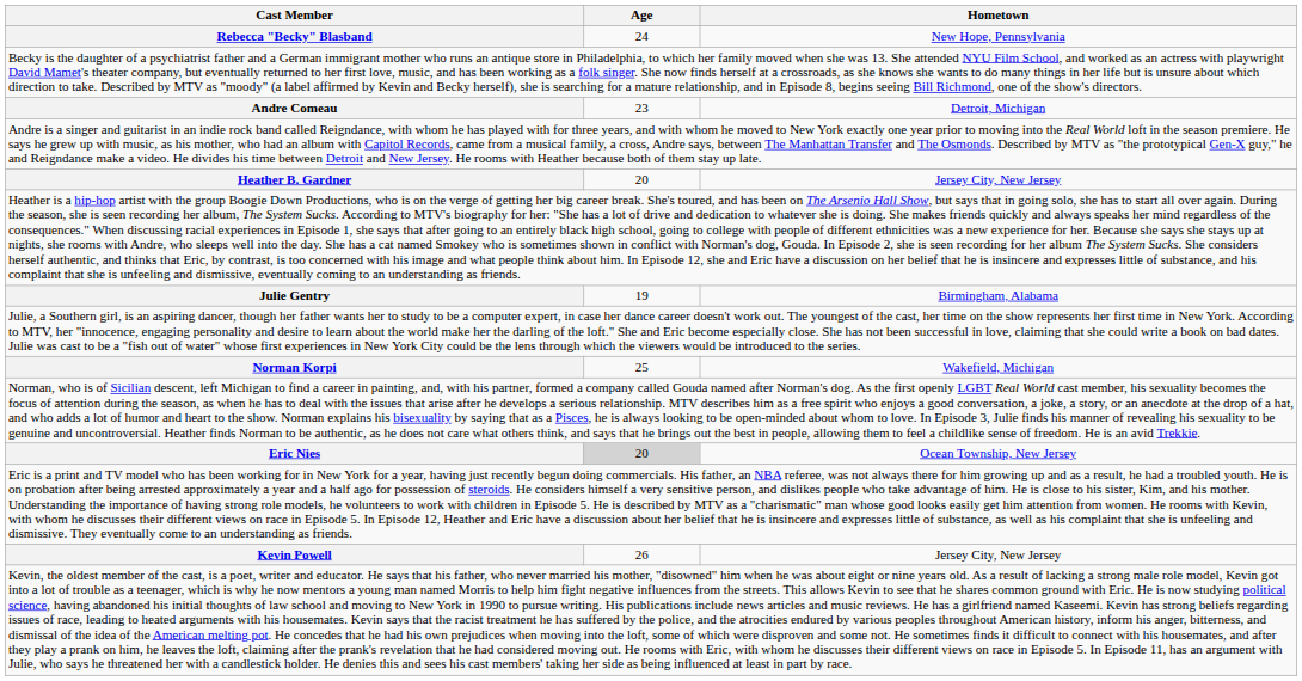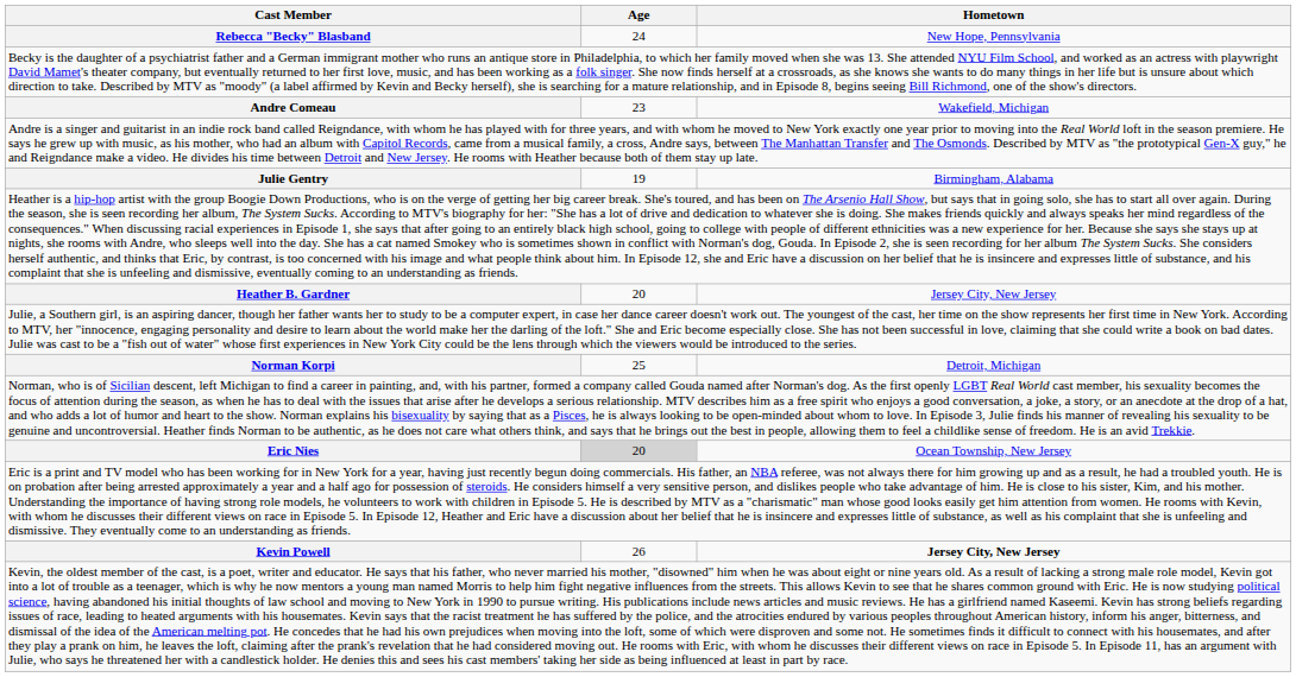 <table class="wikitable sortable">
 <tr>
 <th scope="col">Cast Member</th>
 <th scope="col">Age</th>
 <th scope="col">Hometown</th>
 </tr>
 <tr align="center">
 <th scope="row"><a href='#'>Rebecca "Becky" Blasband</a></th>
 <td>24</td>
 <td><a href='#'>New Hope, Pennsylvania</a></td>
 </tr>
 <tr class="expand-child">
 <td colspan="3">Becky is the daughter of a psychiatrist father and a German immigrant mother who runs an antique store in Philadelphia, to which her family moved when she was 13. She attended  <a href='#'>NYU Film School</a>, and worked as an actress with playwright <a href='#'>David Mamet</a>'s theater company, but eventually returned to her first love, music, and has been working as a <a href='#'>folk singer</a>. She now finds herself at a crossroads, as she knows she wants to do many things in her life but is unsure about which direction to take. Described by MTV as "moody" (a label affirmed by Kevin and Becky herself), she is searching for a mature relationship, and in Episode 8, begins seeing <a href='#'>Bill Richmond</a>, one of the show's directors.</td>
 </tr>
 <tr align="center">
 <th scope="row">Andre Comeau</th>
 <td>23</td>
-<td><a href='#'>Detroit, Michigan</a></td>
+<td><a href='#'>Wakefield, Michigan</a></td>
 </tr>
 <tr class="expand-child">
 <td colspan="3">Andre is a singer and guitarist in an indie rock band called Reigndance, with whom he has played with for three years, and with whom he moved to New York exactly one year prior to moving into the <em>Real World</em> loft in the season premiere. He says he grew up with music, as his mother, who had an album with <a href='#'>Capitol Records</a>, came from a musical family, a cross, Andre says, between <a href='#'>The Manhattan Transfer</a> and <a href='#'>The Osmonds</a>. Described by MTV as "the prototypical <a href='#'>Gen-X</a> guy," he and Reigndance make a video. He divides his time between <a href='#'>Detroit</a> and <a href='#'>New Jersey</a>. He rooms with Heather because both of them stay up late.</td>
+</tr>
+<tr align="center">
+<th scope="row">Julie Gentry</th>
+<td>19</td>
+<td><a href='#'>Birmingham, Alabama</a></td>
+</tr>
+<tr class="expand-child">
+<td colspan="3">Heather is a <a href='#'>hip-hop</a> artist with the group Boogie Down Productions, who is on the verge of getting her big career break. She's toured, and has been on <em><a href='#'>The Arsenio Hall Show</a></em>, but says that in going solo, she has to start all over again. During the season, she is seen recording her album, <em>The System Sucks</em>. According to MTV's biography for her: "She has a lot of drive and dedication to whatever she is doing. She makes friends quickly and always speaks her mind regardless of the consequences." When discussing racial experiences in Episode 1, she says that after going to an entirely black high school, going to college with people of different ethnicities was a new experience for her. Because she says she stays up at nights, she rooms with Andre, who sleeps well into the day. She has a cat named Smokey who is sometimes shown in conflict with Norman's dog, Gouda. In Episode 2, she is seen recording for her album <em>The System Sucks</em>. She considers herself authentic, and thinks that Eric, by contrast, is too concerned with his image and what people think about him. In Episode 12, she and Eric have a discussion on her belief that he is insincere and expresses little of substance, and his complaint that she is unfeeling and dismissive, eventually coming to an understanding as friends.</td>
 </tr>
 <tr align="center">
 <th scope="row"><a href='#'>Heather B. Gardner</a></th>
 <td>20</td>
 <td><a href='#'>Jersey City, New Jersey</a></td>
 </tr>
 <tr class="expand-child">
-<td colspan="3">Heather is a <a href='#'>hip-hop</a> artist with the group Boogie Down Productions, who is on the verge of getting her big career break. She's toured, and has been on <em><a href='#'>The Arsenio Hall Show</a></em>, but says that in going solo, she has to start all over again. During the season, she is seen recording her album, <em>The System Sucks</em>. According to MTV's biography for her: "She has a lot of drive and dedication to whatever she is doing. She makes friends quickly and always speaks her mind regardless of the consequences." When discussing racial experiences in Episode 1, she says that after going to an entirely black high school, going to college with people of different ethnicities was a new experience for her. Because she says she stays up at nights, she rooms with Andre, who sleeps well into the day. She has a cat named Smokey who is sometimes shown in conflict with Norman's dog, Gouda. In Episode 2, she is seen recording for her album <em>The System Sucks</em>. She considers herself authentic, and thinks that Eric, by contrast, is too concerned with his image and what people think about him. In Episode 12, she and Eric have a discussion on her belief that he is insincere and expresses little of substance, and his complaint that she is unfeeling and dismissive, eventually coming to an understanding as friends.</td>
-</tr>
-<tr align="center">
-<th scope="row">Julie Gentry</th>
-<td>19</td>
-<td><a href='#'>Birmingham, Alabama</a></td>
-</tr>
-<tr class="expand-child">
 <td colspan="3">Julie, a Southern girl, is an aspiring dancer, though her father wants her to study to be a computer expert, in case her dance career doesn't work out. The youngest of the cast, her time on the show represents her first time in New York. According to MTV, her "innocence, engaging personality and desire to learn about the world make her the darling of the loft." She and Eric become especially close. She has not been successful in love, claiming that she could write a book on bad dates. Julie was cast to be a "fish out of water" whose first experiences in New York City could be the lens through which the viewers would be introduced to the series.</td>
 </tr>
 <tr align="center">
 <th scope="row"><a href='#'>Norman Korpi</a></th>
 <td>25</td>
-<td><a href='#'>Wakefield, Michigan</a></td>
+<td><a href='#'>Detroit, Michigan</a></td>
 </tr>
 <tr class="expand-child">
 <td colspan="3">Norman, who is of <a href='#'>Sicilian</a> descent, left Michigan to find a career in painting, and, with his partner, formed a company called Gouda named after Norman's dog. As the first openly <a href='#'>LGBT</a> <em>Real World</em> cast member, his sexuality becomes the focus of attention during the season, as when he has to deal with the issues that arise after he develops a serious relationship. MTV describes him as a free spirit who enjoys a good conversation, a joke, a story, or an anecdote at the drop of a hat, and who adds a lot of humor and heart to the show. Norman explains his <a href='#'>bisexuality</a> by saying that as a <a href='#'>Pisces</a>, he is always looking to be open-minded about whom to love. In Episode 3, Julie finds his manner of revealing his sexuality to be genuine and uncontroversial. Heather finds Norman to be authentic, as he does not care what others think, and says that he brings out the best in people, allowing them to feel a childlike sense of freedom. He is an avid <a href='#'>Trekkie</a>.</td>
 </tr>
 <tr align="center">
 <th scope="row"><a href='#'>Eric Nies</a></th>
 <td style="background: lightgrey;">20</td>
 <td><a href='#'>Ocean Township, New Jersey</a></td>
 </tr>
 <tr class="expand-child">
 <td colspan="3">Eric is a print and TV model who has been working for in New York for a year, having just recently begun doing commercials. His father, an <a href='#'>NBA</a> referee, was not always there for him growing up and as a result, he had a troubled youth. He is on probation after being arrested approximately a year and a half ago for possession of <a href='#'>steroids</a>. He considers himself a very sensitive person, and dislikes people who take advantage of him. He is close to his sister, Kim, and his mother. Understanding the importance of having strong role models, he volunteers to work with children in Episode 5. He is described by MTV as a "charismatic" man whose good looks easily get him attention from women. He rooms with Kevin, with whom he discusses their different views on race in Episode 5. In Episode 12, Heather and Eric have a discussion about her belief that he is insincere and expresses little of substance, as well as his complaint that she is unfeeling and dismissive. They eventually come to an understanding as friends.</td>
 </tr>
 <tr align="center">
 <th scope="row"><a href='#'>Kevin Powell</a></th>
 <td>26</td>
-<td>Jersey City, New Jersey</td>
+<td><strong>Jersey City, New Jersey</strong></td>
 </tr>
 <tr class="expand-child">
 <td colspan="3">Kevin, the oldest member of the cast, is a poet, writer and educator. He says that his father, who never married his mother, "disowned" him when he was about eight or nine years old. As a result of lacking a strong male role model, Kevin got into a lot of trouble as a teenager, which is why he now mentors a young man named Morris to help him fight negative influences from the streets. This allows Kevin to see that he shares common ground with Eric. He is now studying <a href='#'>political science</a>, having abandoned his initial thoughts of law school and moving to New York in 1990 to pursue writing. His publications include news articles and music reviews. He has a girlfriend named Kaseemi. Kevin has strong beliefs regarding issues of race, leading to heated arguments with his housemates. Kevin says that the racist treatment he has suffered by the police, and the atrocities endured by various peoples throughout American history, inform his anger, bitterness, and dismissal of the idea of the <a href='#'>American melting pot</a>. He concedes that he had his own prejudices when moving into the loft, some of which were disproven and some not. He sometimes finds it difficult to connect with his housemates, and after they play a prank on him, he leaves the loft, claiming after the prank's revelation that he had considered moving out. He rooms with Eric, with whom he discusses their different views on race in Episode 5. In Episode 11, has an argument with Julie, who says he threatened her with a candlestick holder. He denies this and sees his cast members' taking her side as being influenced at least in part by race.</td>
 </tr>
 </table>
